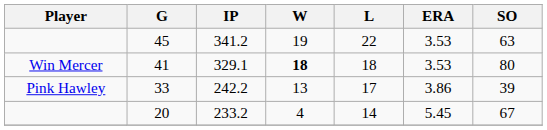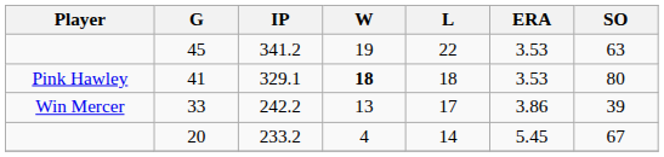 <table class="wikitable sortable">
 <tr>
 <th bgcolor="#DDDDFF" width="16%">Player</th>
 <th bgcolor="#DDDDFF" width="9%">G</th>
 <th bgcolor="#DDDDFF" width="9%">IP</th>
 <th bgcolor="#DDDDFF" width="9%">W</th>
 <th bgcolor="#DDDDFF" width="9%">L</th>
 <th bgcolor="#DDDDFF" width="9%">ERA</th>
 <th bgcolor="#DDDDFF" width="9%">SO</th>
 </tr>
 <tr align="center">
 <td></td>
 <td>45</td>
 <td>341.2</td>
 <td>19</td>
 <td>22</td>
 <td>3.53</td>
 <td>63</td>
 </tr>
 <tr align="center">
-<td><a href='#'>Win Mercer</a></td>
+<td><a href='#'>Pink Hawley</a></td>
 <td>41</td>
 <td>329.1</td>
 <td><strong>18</strong></td>
 <td>18</td>
 <td>3.53</td>
 <td>80</td>
 </tr>
 <tr align=center>
-<td><a href='#'>Pink Hawley</a></td>
+<td><a href='#'>Win Mercer</a></td>
 <td>33</td>
 <td>242.2</td>
 <td>13</td>
 <td>17</td>
 <td>3.86</td>
 <td>39</td>
 </tr>
 <tr align=center>
 <td></td>
 <td>20</td>
 <td>233.2</td>
 <td>4</td>
 <td>14</td>
 <td>5.45</td>
 <td>67</td>
 </tr>
 <tr align="center">
 </tr>
 </table>
